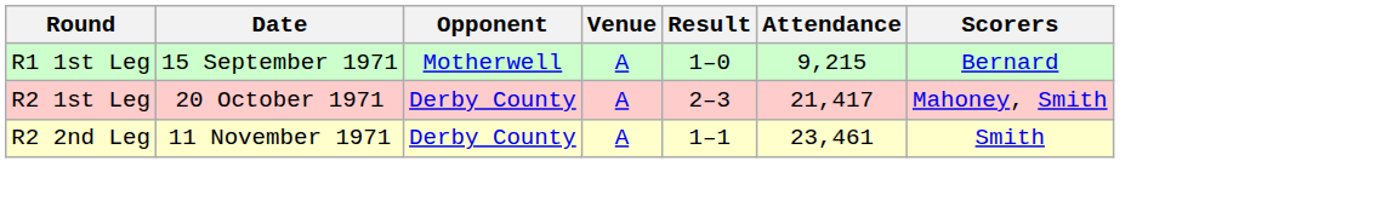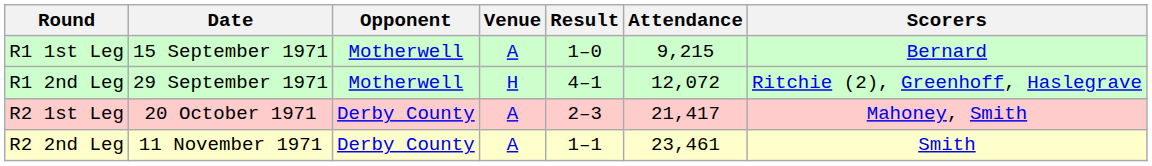 <table class="wikitable" style="font-size:100%; text-align:center">
 <tr>
 <th>Round</th>
 <th>Date</th>
 <th>Opponent</th>
 <th>Venue</th>
 <th>Result</th>
 <th>Attendance</th>
 <th>Scorers</th>
 </tr>
 <tr style="background-color: #CCFFCC;">
 <td>R1 1st Leg</td>
 <td>15 September 1971</td>
 <td><a href='#'>Motherwell</a></td>
 <td><a href='#'>A</a></td>
 <td>1–0</td>
 <td>9,215</td>
 <td><a href='#'>Bernard</a></td>
+</tr>
+<tr style="background-color: #CCFFCC;">
+<td>R1 2nd Leg</td>
+<td>29 September 1971</td>
+<td><a href='#'>Motherwell</a></td>
+<td><a href='#'>H</a></td>
+<td>4–1</td>
+<td>12,072</td>
+<td><a href='#'>Ritchie</a> (2), <a href='#'>Greenhoff</a>, <a href='#'>Haslegrave</a></td>
 </tr>
 <tr style="background-color: #FFCCCC;">
 <td>R2 1st Leg</td>
 <td>20 October 1971</td>
 <td><a href='#'>Derby County</a></td>
 <td><a href='#'>A</a></td>
 <td>2–3</td>
 <td>21,417</td>
 <td><a href='#'>Mahoney</a>, <a href='#'>Smith</a></td>
 </tr>
 <tr style="background-color: #FFFFCC;">
 <td>R2 2nd Leg</td>
 <td>11 November 1971</td>
 <td><a href='#'>Derby County</a></td>
 <td><a href='#'>A</a></td>
 <td>1–1</td>
 <td>23,461</td>
 <td><a href='#'>Smith</a></td>
 </tr>
 </table>
